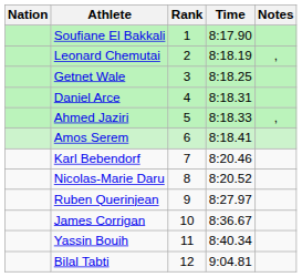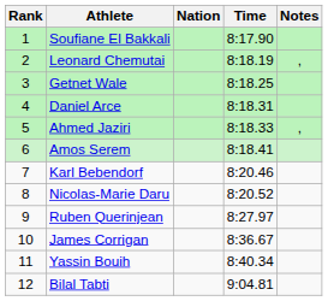 <table class="wikitable sortable" style="text-align:center">
 <tr>
+<th>Rank</th>
+<th>Athlete</th>
 <th>Nation</th>
-<th>Athlete</th>
-<th>Rank</th>
 <th>Time</th>
 <th>Notes</th>
 </tr>
 <tr bgcolor=bbf3bb>
+<td>1</td>
+<td align=left><a href='#'>Soufiane El Bakkali</a></td>
 <td align=left></td>
-<td align=left><a href='#'>Soufiane El Bakkali</a></td>
-<td>1</td>
 <td>8:17.90</td>
 <td></td>
 </tr>
 <tr bgcolor=bbf3bb>
+<td>2</td>
+<td align=left><a href='#'>Leonard Chemutai</a></td>
 <td align=left></td>
-<td align=left><a href='#'>Leonard Chemutai</a></td>
-<td>2</td>
 <td>8:18.19</td>
 <td>, </td>
 </tr>
 <tr bgcolor=bbf3bb>
+<td>3</td>
+<td align=left><a href='#'>Getnet Wale</a></td>
 <td align=left></td>
-<td align=left><a href='#'>Getnet Wale</a></td>
-<td>3</td>
 <td>8:18.25</td>
 <td></td>
 </tr>
 <tr bgcolor=bbf3bb>
+<td>4</td>
+<td align=left><a href='#'>Daniel Arce</a></td>
 <td align=left></td>
-<td align=left><a href='#'>Daniel Arce</a></td>
-<td>4</td>
 <td>8:18.31</td>
 <td></td>
 </tr>
 <tr bgcolor=bbf3bb>
+<td>5</td>
+<td align=left><a href='#'>Ahmed Jaziri</a></td>
 <td align=left></td>
-<td align=left><a href='#'>Ahmed Jaziri</a></td>
-<td>5</td>
 <td>8:18.33</td>
 <td>, </td>
 </tr>
 <tr bgcolor=ccf3cc>
+<td>6</td>
+<td align=left><a href='#'>Amos Serem</a></td>
 <td align=left></td>
-<td align=left><a href='#'>Amos Serem</a></td>
-<td>6</td>
 <td>8:18.41</td>
 <td></td>
 </tr>
 <tr>
+<td>7</td>
+<td align=left><a href='#'>Karl Bebendorf</a></td>
 <td align=left></td>
-<td align=left><a href='#'>Karl Bebendorf</a></td>
-<td>7</td>
 <td>8:20.46</td>
 <td></td>
 </tr>
 <tr>
+<td>8</td>
+<td align=left><a href='#'>Nicolas-Marie Daru</a></td>
 <td align=left></td>
-<td align=left><a href='#'>Nicolas-Marie Daru</a></td>
-<td>8</td>
 <td>8:20.52</td>
 <td></td>
 </tr>
 <tr>
+<td>9</td>
+<td align=left><a href='#'>Ruben Querinjean</a></td>
 <td align=left></td>
-<td align=left><a href='#'>Ruben Querinjean</a></td>
-<td>9</td>
 <td>8:27.97</td>
 <td></td>
 </tr>
 <tr>
+<td>10</td>
+<td align=left><a href='#'>James Corrigan</a></td>
 <td align=left></td>
-<td align=left><a href='#'>James Corrigan</a></td>
-<td>10</td>
 <td>8:36.67</td>
 <td></td>
 </tr>
 <tr>
+<td>11</td>
+<td align=left><a href='#'>Yassin Bouih</a></td>
 <td align=left></td>
-<td align=left><a href='#'>Yassin Bouih</a></td>
-<td>11</td>
 <td>8:40.34</td>
 <td></td>
 </tr>
 <tr>
+<td>12</td>
+<td align=left><a href='#'>Bilal Tabti</a></td>
 <td align=left></td>
-<td align=left><a href='#'>Bilal Tabti</a></td>
-<td>12</td>
 <td>9:04.81</td>
 <td></td>
 </tr>
 </table>
